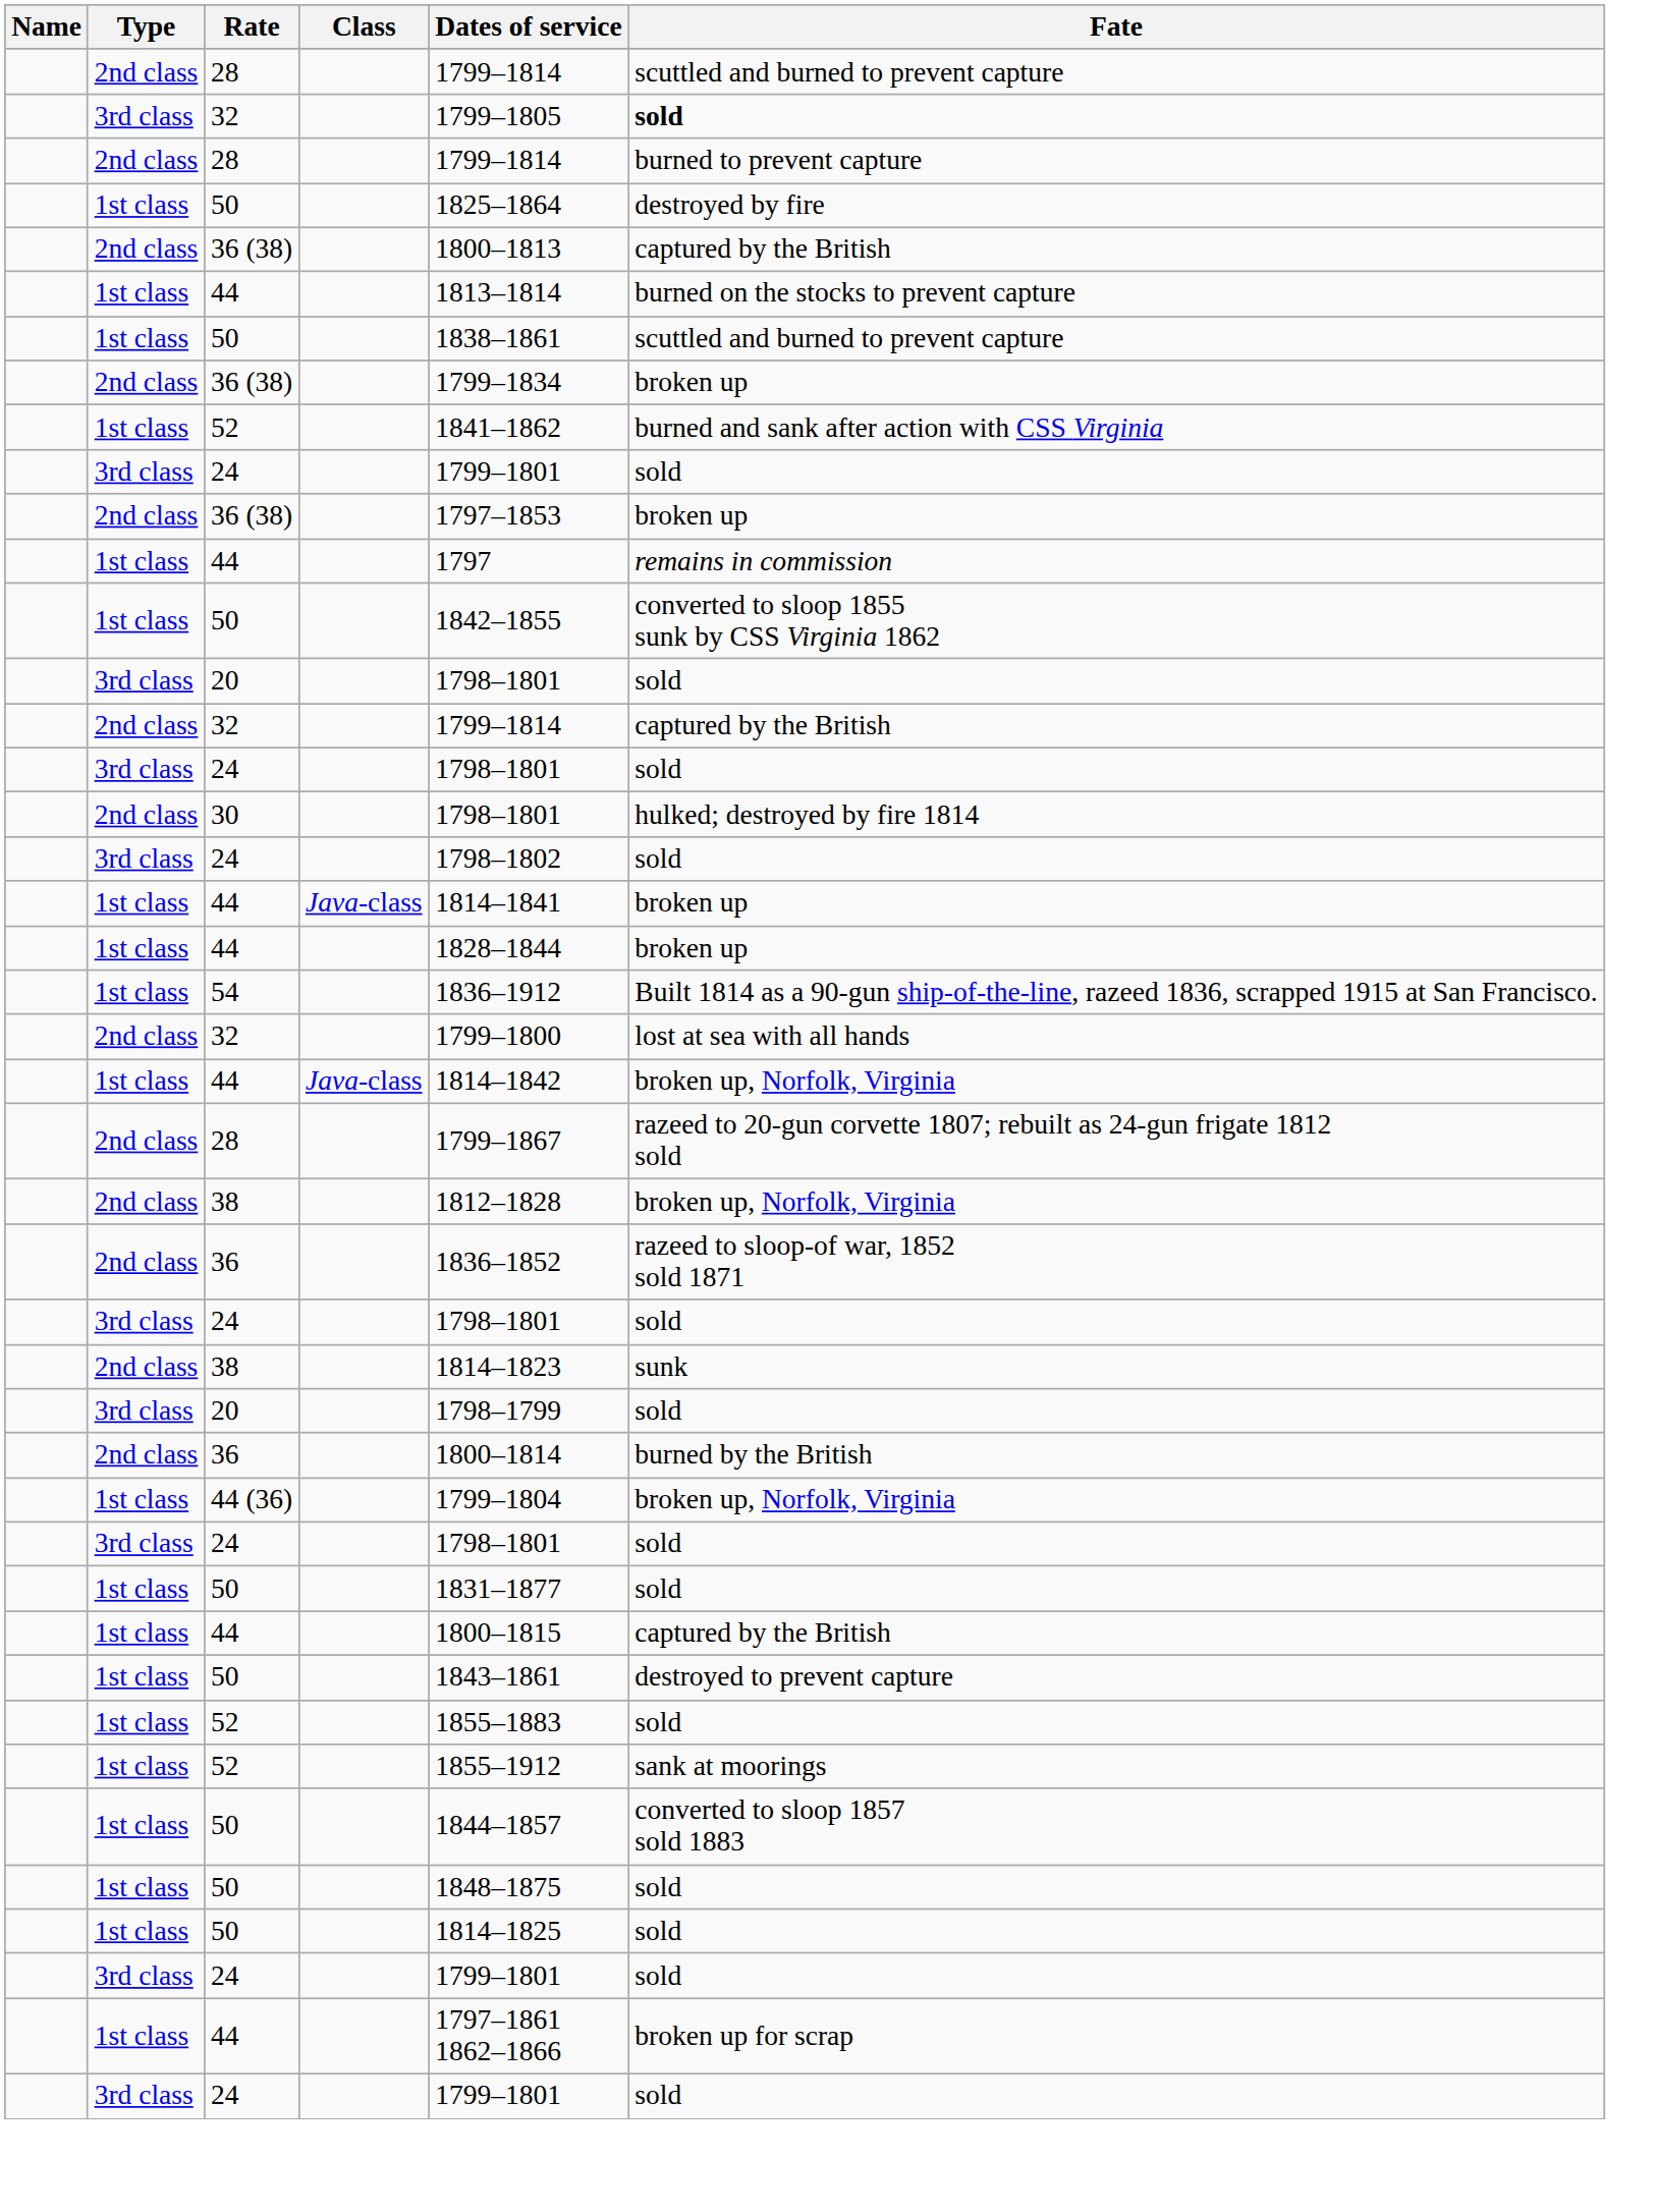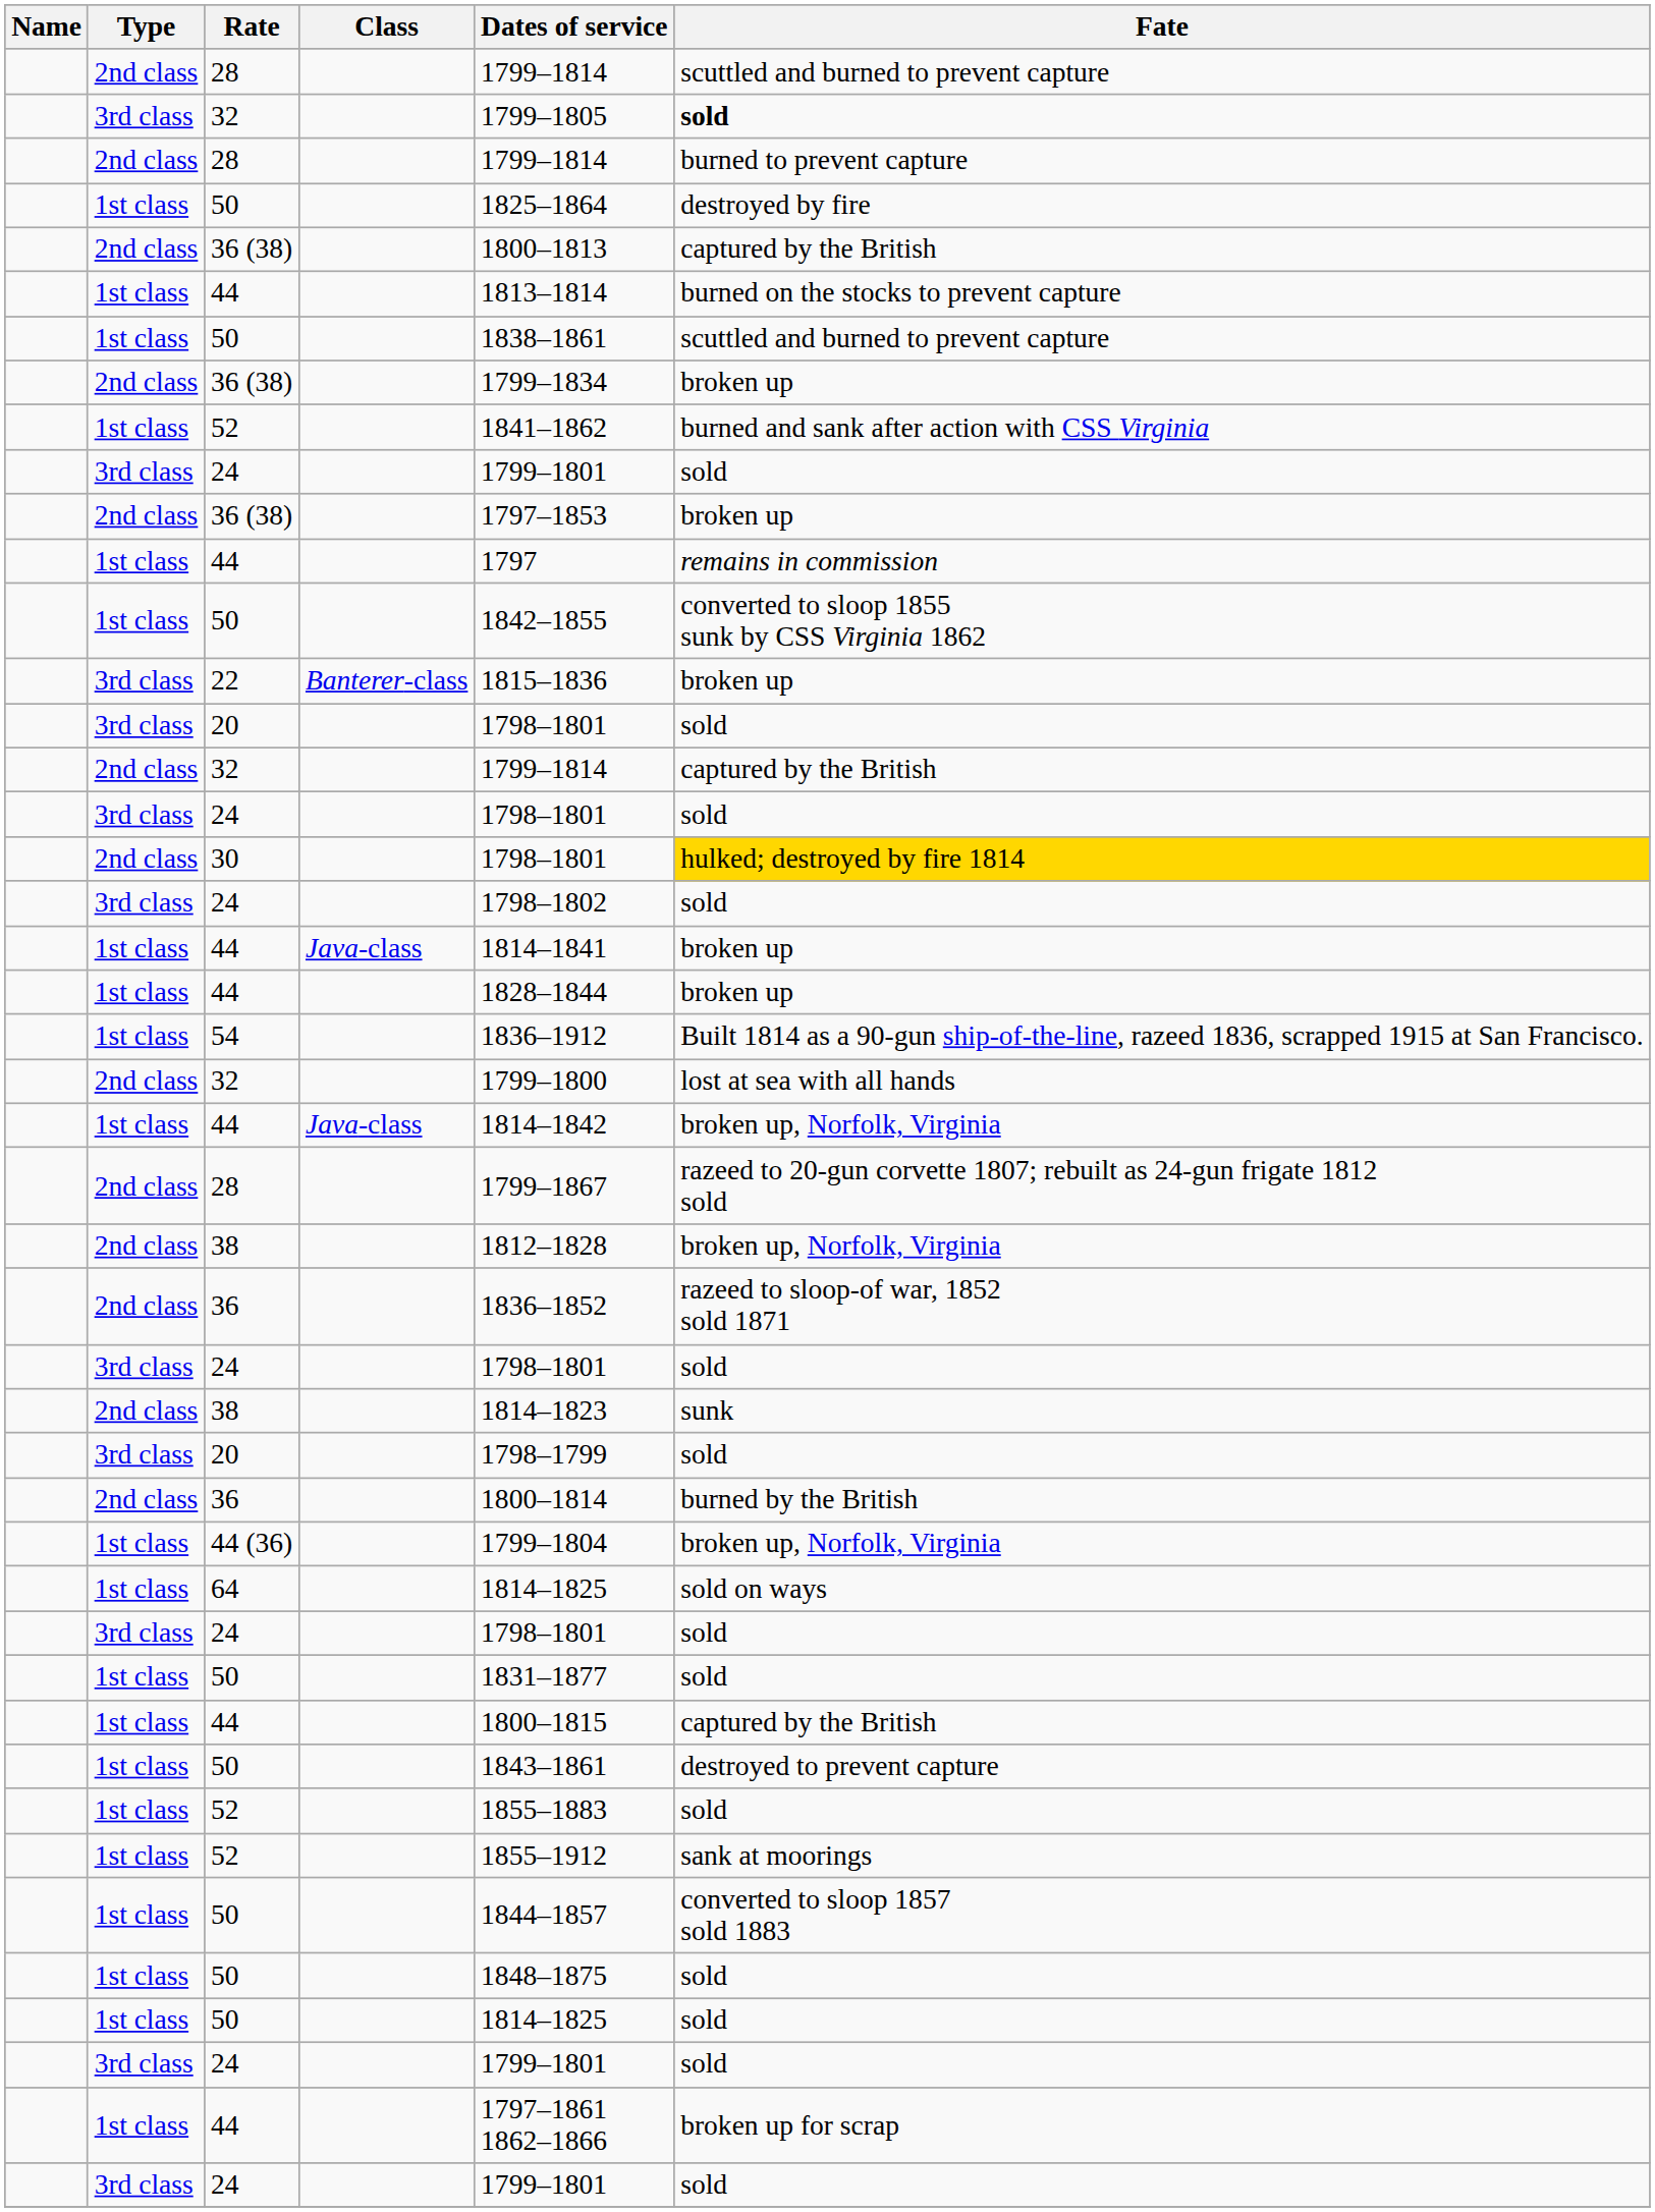 <table class="wikitable sortable">
 <tr>
 <th>Name</th>
 <th>Type</th>
 <th>Rate</th>
 <th>Class</th>
 <th>Dates of service</th>
 <th>Fate</th>
 </tr>
 <tr>
 <td></td>
 <td><a href='#'>2nd class</a></td>
 <td>28</td>
 <td></td>
 <td>1799–1814</td>
 <td>scuttled and burned to prevent capture</td>
 </tr>
 <tr>
 <td></td>
 <td><a href='#'>3rd class</a></td>
 <td>32</td>
 <td></td>
 <td>1799–1805</td>
 <td><strong>sold</strong></td>
 </tr>
 <tr>
 <td></td>
 <td><a href='#'>2nd class</a></td>
 <td>28</td>
 <td></td>
 <td>1799–1814</td>
 <td>burned to prevent capture</td>
 </tr>
 <tr>
 <td></td>
 <td><a href='#'>1st class</a></td>
 <td>50</td>
 <td></td>
 <td>1825–1864</td>
 <td>destroyed by fire</td>
 </tr>
 <tr>
 <td></td>
 <td><a href='#'>2nd class</a></td>
 <td>36 (38)</td>
 <td></td>
 <td>1800–1813</td>
 <td>captured by the British</td>
 </tr>
 <tr>
 <td></td>
 <td><a href='#'>1st class</a></td>
 <td>44</td>
 <td></td>
 <td>1813–1814</td>
 <td>burned on the stocks to prevent capture</td>
 </tr>
 <tr>
 <td></td>
 <td><a href='#'>1st class</a></td>
 <td>50</td>
 <td></td>
 <td>1838–1861</td>
 <td>scuttled and burned to prevent capture</td>
 </tr>
 <tr>
 <td></td>
 <td><a href='#'>2nd class</a></td>
 <td>36 (38)</td>
 <td></td>
 <td>1799–1834</td>
 <td>broken up</td>
 </tr>
 <tr>
 <td></td>
 <td><a href='#'>1st class</a></td>
 <td>52</td>
 <td></td>
 <td>1841–1862</td>
 <td>burned and sank after action with <a href='#'>CSS <em>Virginia</em></a></td>
 </tr>
 <tr>
 <td></td>
 <td><a href='#'>3rd class</a></td>
 <td>24</td>
 <td></td>
 <td>1799–1801</td>
 <td>sold</td>
 </tr>
 <tr>
 <td></td>
 <td><a href='#'>2nd class</a></td>
 <td>36 (38)</td>
 <td></td>
 <td>1797–1853</td>
 <td>broken up</td>
 </tr>
 <tr>
 <td></td>
 <td><a href='#'>1st class</a></td>
 <td>44</td>
 <td></td>
 <td>1797 </td>
 <td><em>remains in commission</em></td>
 </tr>
 <tr>
 <td></td>
 <td><a href='#'>1st class</a></td>
 <td>50</td>
 <td></td>
 <td>1842–1855</td>
 <td>converted to sloop 1855<br>sunk by CSS <em>Virginia</em> 1862</td>
 </tr>
 <tr>
 <td></td>
 <td><a href='#'>3rd class</a></td>
+<td>22</td>
+<td><a href='#'><em>Banterer</em>-class</a></td>
+<td>1815–1836</td>
+<td>broken up</td>
+</tr>
+<tr>
+<td></td>
+<td><a href='#'>3rd class</a></td>
 <td>20</td>
 <td></td>
 <td>1798–1801</td>
 <td>sold</td>
 </tr>
 <tr>
 <td></td>
 <td><a href='#'>2nd class</a></td>
 <td>32</td>
 <td></td>
 <td>1799–1814</td>
 <td>captured by the British</td>
 </tr>
 <tr>
 <td></td>
 <td><a href='#'>3rd class</a></td>
 <td>24</td>
 <td></td>
 <td>1798–1801</td>
 <td>sold</td>
 </tr>
 <tr>
 <td></td>
 <td><a href='#'>2nd class</a></td>
 <td>30</td>
 <td></td>
 <td>1798–1801</td>
-<td>hulked; destroyed by fire 1814</td>
+<td style="background: gold;">hulked; destroyed by fire 1814</td>
 </tr>
 <tr>
 <td></td>
 <td><a href='#'>3rd class</a></td>
 <td>24</td>
 <td></td>
 <td>1798–1802</td>
 <td>sold</td>
 </tr>
 <tr>
 <td></td>
 <td><a href='#'>1st class</a></td>
 <td>44</td>
 <td><a href='#'><em>Java</em>-class</a></td>
 <td>1814–1841</td>
 <td>broken up</td>
 </tr>
 <tr>
 <td></td>
 <td><a href='#'>1st class</a></td>
 <td>44</td>
 <td></td>
 <td>1828–1844</td>
 <td>broken up</td>
 </tr>
 <tr>
 <td></td>
 <td><a href='#'>1st class</a></td>
 <td>54</td>
 <td></td>
 <td>1836–1912</td>
 <td>Built 1814 as a 90-gun <a href='#'>ship-of-the-line</a>, razeed 1836, scrapped 1915 at San Francisco.</td>
 </tr>
 <tr>
 <td></td>
 <td><a href='#'>2nd class</a></td>
 <td>32</td>
 <td></td>
 <td>1799–1800</td>
 <td>lost at sea with all hands</td>
 </tr>
 <tr>
 <td></td>
 <td><a href='#'>1st class</a></td>
 <td>44</td>
 <td><a href='#'><em>Java</em>-class</a></td>
 <td>1814–1842</td>
 <td>broken up, <a href='#'>Norfolk, Virginia</a></td>
 </tr>
 <tr>
 <td></td>
 <td><a href='#'>2nd class</a></td>
 <td>28</td>
 <td></td>
 <td>1799–1867</td>
 <td>razeed to 20-gun corvette 1807; rebuilt as 24-gun frigate 1812<br> sold</td>
 </tr>
 <tr>
 <td></td>
 <td><a href='#'>2nd class</a></td>
 <td>38</td>
 <td></td>
 <td>1812–1828</td>
 <td>broken up, <a href='#'>Norfolk, Virginia</a></td>
 </tr>
 <tr>
 <td></td>
 <td><a href='#'>2nd class</a></td>
 <td>36</td>
 <td></td>
 <td>1836–1852</td>
 <td>razeed to sloop-of war, 1852<br>sold 1871</td>
 </tr>
 <tr>
 <td></td>
 <td><a href='#'>3rd class</a></td>
 <td>24</td>
 <td></td>
 <td>1798–1801</td>
 <td>sold</td>
 </tr>
 <tr>
 <td></td>
 <td><a href='#'>2nd class</a></td>
 <td>38</td>
 <td></td>
 <td>1814–1823</td>
 <td>sunk</td>
 </tr>
 <tr>
 <td></td>
 <td><a href='#'>3rd class</a></td>
 <td>20</td>
 <td></td>
 <td>1798–1799</td>
 <td>sold</td>
 </tr>
 <tr>
 <td></td>
 <td><a href='#'>2nd class</a></td>
 <td>36</td>
 <td></td>
 <td>1800–1814</td>
 <td>burned by the British</td>
 </tr>
 <tr>
 <td></td>
 <td><a href='#'>1st class</a></td>
 <td>44 (36)</td>
 <td></td>
 <td>1799–1804</td>
 <td>broken up, <a href='#'>Norfolk, Virginia</a></td>
 </tr>
 <tr>
 <td></td>
+<td><a href='#'>1st class</a></td>
+<td>64</td>
+<td></td>
+<td>1814–1825</td>
+<td>sold on ways</td>
+</tr>
+<tr>
+<td></td>
 <td><a href='#'>3rd class</a></td>
 <td>24</td>
 <td></td>
 <td>1798–1801</td>
 <td>sold</td>
 </tr>
 <tr>
 <td></td>
 <td><a href='#'>1st class</a></td>
 <td>50</td>
 <td></td>
 <td>1831–1877</td>
 <td>sold</td>
 </tr>
 <tr>
 <td></td>
 <td><a href='#'>1st class</a></td>
 <td>44</td>
 <td></td>
 <td>1800–1815</td>
 <td>captured by the British</td>
 </tr>
 <tr>
 <td></td>
 <td><a href='#'>1st class</a></td>
 <td>50</td>
 <td></td>
 <td>1843–1861</td>
 <td>destroyed to prevent capture</td>
 </tr>
 <tr>
 <td></td>
 <td><a href='#'>1st class</a></td>
 <td>52</td>
 <td></td>
 <td>1855–1883</td>
 <td>sold</td>
 </tr>
 <tr>
 <td></td>
 <td><a href='#'>1st class</a></td>
 <td>52</td>
 <td></td>
 <td>1855–1912</td>
 <td>sank at moorings</td>
 </tr>
 <tr>
 <td></td>
 <td><a href='#'>1st class</a></td>
 <td>50</td>
 <td></td>
 <td>1844–1857</td>
 <td>converted to sloop 1857<br>sold 1883</td>
 </tr>
 <tr>
 <td></td>
 <td><a href='#'>1st class</a></td>
 <td>50</td>
 <td></td>
 <td>1848–1875</td>
 <td>sold</td>
 </tr>
 <tr>
 <td></td>
 <td><a href='#'>1st class</a></td>
 <td>50</td>
 <td></td>
 <td>1814–1825</td>
 <td>sold</td>
 </tr>
 <tr>
 <td></td>
 <td><a href='#'>3rd class</a></td>
 <td>24</td>
 <td></td>
 <td>1799–1801</td>
 <td>sold</td>
 </tr>
 <tr>
 <td></td>
 <td><a href='#'>1st class</a></td>
 <td>44</td>
 <td></td>
 <td>1797–1861<br> 1862–1866</td>
 <td>broken up for scrap</td>
 </tr>
 <tr>
 <td></td>
 <td><a href='#'>3rd class</a></td>
 <td>24</td>
 <td></td>
 <td>1799–1801</td>
 <td>sold</td>
 </tr>
 <tr>
 </tr>
 </table>
